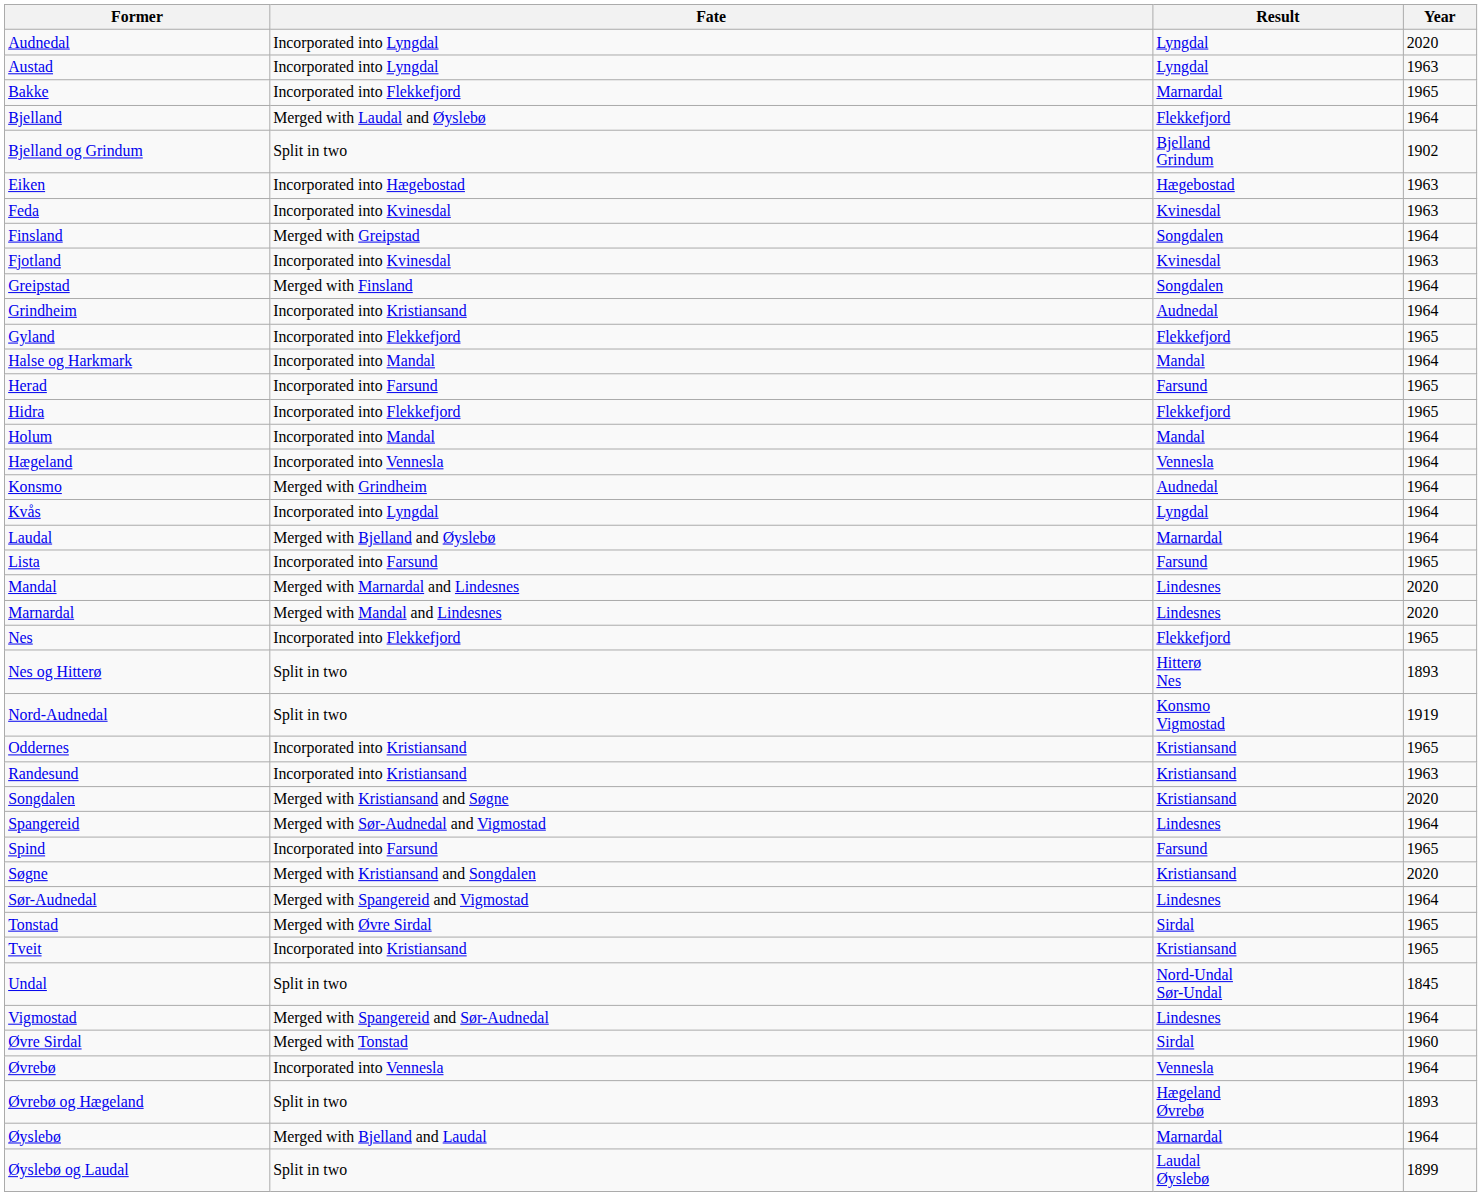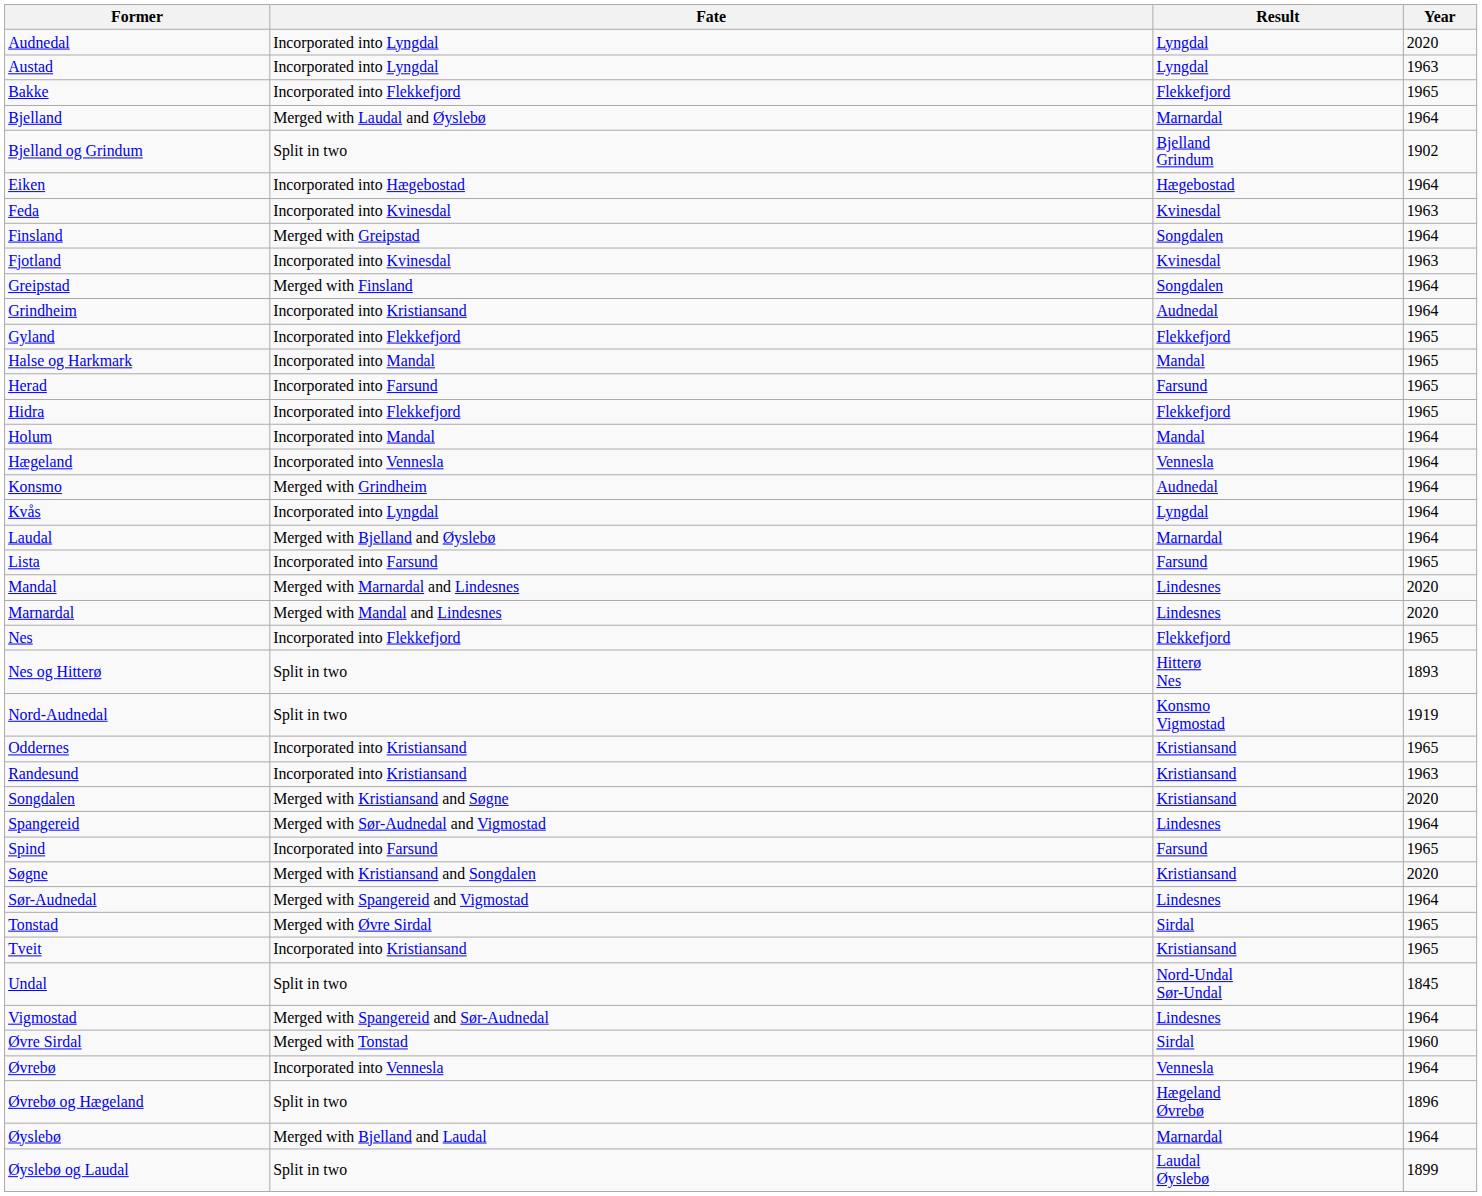 <table class="wikitable sortable" width="75%">
 <tr>
 <th width="18%">Former</th>
 <th width="60%" class="unsortable">Fate</th>
 <th width="17%">Result</th>
 <th width="5%">Year</th>
 </tr>
 <tr>
 <td><a href='#'>Audnedal</a></td>
 <td>Incorporated into <a href='#'>Lyngdal</a></td>
 <td><a href='#'>Lyngdal</a></td>
 <td>2020</td>
 </tr>
 <tr>
 <td><a href='#'>Austad</a></td>
 <td>Incorporated into <a href='#'>Lyngdal</a></td>
 <td><a href='#'>Lyngdal</a></td>
 <td>1963</td>
 </tr>
 <tr>
 <td><a href='#'>Bakke</a></td>
 <td>Incorporated into <a href='#'>Flekkefjord</a></td>
-<td><a href='#'>Marnardal</a></td>
+<td><a href='#'>Flekkefjord</a></td>
 <td>1965</td>
 </tr>
 <tr>
 <td><a href='#'>Bjelland</a></td>
 <td>Merged with <a href='#'>Laudal</a> and <a href='#'>Øyslebø</a></td>
-<td><a href='#'>Flekkefjord</a></td>
+<td><a href='#'>Marnardal</a></td>
 <td>1964</td>
 </tr>
 <tr>
 <td><a href='#'>Bjelland og Grindum</a></td>
 <td>Split in two</td>
 <td><a href='#'>Bjelland</a><br><a href='#'>Grindum</a></td>
 <td>1902</td>
 </tr>
 <tr>
 <td><a href='#'>Eiken</a></td>
 <td>Incorporated into <a href='#'>Hægebostad</a></td>
 <td><a href='#'>Hægebostad</a></td>
-<td>1963</td>
+<td>1964</td>
 </tr>
 <tr>
 <td><a href='#'>Feda</a></td>
 <td>Incorporated into <a href='#'>Kvinesdal</a></td>
 <td><a href='#'>Kvinesdal</a></td>
 <td>1963</td>
 </tr>
 <tr>
 <td><a href='#'>Finsland</a></td>
 <td>Merged with <a href='#'>Greipstad</a></td>
 <td><a href='#'>Songdalen</a></td>
 <td>1964</td>
 </tr>
 <tr>
 <td><a href='#'>Fjotland</a></td>
 <td>Incorporated into <a href='#'>Kvinesdal</a></td>
 <td><a href='#'>Kvinesdal</a></td>
 <td>1963</td>
 </tr>
 <tr>
 <td><a href='#'>Greipstad</a></td>
 <td>Merged with <a href='#'>Finsland</a></td>
 <td><a href='#'>Songdalen</a></td>
 <td>1964</td>
 </tr>
 <tr>
 <td><a href='#'>Grindheim</a></td>
 <td>Incorporated into <a href='#'>Kristiansand</a></td>
 <td><a href='#'>Audnedal</a></td>
 <td>1964</td>
 </tr>
 <tr>
 <td><a href='#'>Gyland</a></td>
 <td>Incorporated into <a href='#'>Flekkefjord</a></td>
 <td><a href='#'>Flekkefjord</a></td>
 <td>1965</td>
 </tr>
 <tr>
 <td><a href='#'>Halse og Harkmark</a></td>
 <td>Incorporated into <a href='#'>Mandal</a></td>
 <td><a href='#'>Mandal</a></td>
-<td>1964</td>
+<td>1965</td>
 </tr>
 <tr>
 <td><a href='#'>Herad</a></td>
 <td>Incorporated into <a href='#'>Farsund</a></td>
 <td><a href='#'>Farsund</a></td>
 <td>1965</td>
 </tr>
 <tr>
 <td><a href='#'>Hidra</a></td>
 <td>Incorporated into <a href='#'>Flekkefjord</a></td>
 <td><a href='#'>Flekkefjord</a></td>
 <td>1965</td>
 </tr>
 <tr>
 <td><a href='#'>Holum</a></td>
 <td>Incorporated into <a href='#'>Mandal</a></td>
 <td><a href='#'>Mandal</a></td>
 <td>1964</td>
 </tr>
 <tr>
 <td><a href='#'>Hægeland</a></td>
 <td>Incorporated into <a href='#'>Vennesla</a></td>
 <td><a href='#'>Vennesla</a></td>
 <td>1964</td>
 </tr>
 <tr>
 <td><a href='#'>Konsmo</a></td>
 <td>Merged with <a href='#'>Grindheim</a></td>
 <td><a href='#'>Audnedal</a></td>
 <td>1964</td>
 </tr>
 <tr>
 <td><a href='#'>Kvås</a></td>
 <td>Incorporated into <a href='#'>Lyngdal</a></td>
 <td><a href='#'>Lyngdal</a></td>
 <td>1964</td>
 </tr>
 <tr>
 <td><a href='#'>Laudal</a></td>
 <td>Merged with <a href='#'>Bjelland</a> and <a href='#'>Øyslebø</a></td>
 <td><a href='#'>Marnardal</a></td>
 <td>1964</td>
 </tr>
 <tr>
 <td><a href='#'>Lista</a></td>
 <td>Incorporated into <a href='#'>Farsund</a></td>
 <td><a href='#'>Farsund</a></td>
 <td>1965</td>
 </tr>
 <tr>
 <td><a href='#'>Mandal</a></td>
 <td>Merged with <a href='#'>Marnardal</a> and <a href='#'>Lindesnes</a></td>
 <td><a href='#'>Lindesnes</a></td>
 <td>2020</td>
 </tr>
 <tr>
 <td><a href='#'>Marnardal</a></td>
 <td>Merged with <a href='#'>Mandal</a> and <a href='#'>Lindesnes</a></td>
 <td><a href='#'>Lindesnes</a></td>
 <td>2020</td>
 </tr>
 <tr>
 <td><a href='#'>Nes</a></td>
 <td>Incorporated into <a href='#'>Flekkefjord</a></td>
 <td><a href='#'>Flekkefjord</a></td>
 <td>1965</td>
 </tr>
 <tr>
 <td><a href='#'>Nes og Hitterø</a></td>
 <td>Split in two</td>
 <td><a href='#'>Hitterø</a><br><a href='#'>Nes</a></td>
 <td>1893</td>
 </tr>
 <tr>
 <td><a href='#'>Nord-Audnedal</a></td>
 <td>Split in two</td>
 <td><a href='#'>Konsmo</a><br><a href='#'>Vigmostad</a></td>
 <td>1919</td>
 </tr>
 <tr>
 <td><a href='#'>Oddernes</a></td>
 <td>Incorporated into <a href='#'>Kristiansand</a></td>
 <td><a href='#'>Kristiansand</a></td>
 <td>1965</td>
 </tr>
 <tr>
 <td><a href='#'>Randesund</a></td>
 <td>Incorporated into <a href='#'>Kristiansand</a></td>
 <td><a href='#'>Kristiansand</a></td>
 <td>1963</td>
 </tr>
 <tr>
 <td><a href='#'>Songdalen</a></td>
 <td>Merged with <a href='#'>Kristiansand</a> and <a href='#'>Søgne</a></td>
 <td><a href='#'>Kristiansand</a></td>
 <td>2020</td>
 </tr>
 <tr>
 <td><a href='#'>Spangereid</a></td>
 <td>Merged with <a href='#'>Sør-Audnedal</a> and <a href='#'>Vigmostad</a></td>
 <td><a href='#'>Lindesnes</a></td>
 <td>1964</td>
 </tr>
 <tr>
 <td><a href='#'>Spind</a></td>
 <td>Incorporated into <a href='#'>Farsund</a></td>
 <td><a href='#'>Farsund</a></td>
 <td>1965</td>
 </tr>
 <tr>
 <td><a href='#'>Søgne</a></td>
 <td>Merged with <a href='#'>Kristiansand</a> and <a href='#'>Songdalen</a></td>
 <td><a href='#'>Kristiansand</a></td>
 <td>2020</td>
 </tr>
 <tr>
 <td><a href='#'>Sør-Audnedal</a></td>
 <td>Merged with <a href='#'>Spangereid</a> and <a href='#'>Vigmostad</a></td>
 <td><a href='#'>Lindesnes</a></td>
 <td>1964</td>
 </tr>
 <tr>
 <td><a href='#'>Tonstad</a></td>
 <td>Merged with <a href='#'>Øvre Sirdal</a></td>
 <td><a href='#'>Sirdal</a></td>
 <td>1965</td>
 </tr>
 <tr>
 <td><a href='#'>Tveit</a></td>
 <td>Incorporated into <a href='#'>Kristiansand</a></td>
 <td><a href='#'>Kristiansand</a></td>
 <td>1965</td>
 </tr>
 <tr>
 <td><a href='#'>Undal</a></td>
 <td>Split in two</td>
 <td><a href='#'>Nord-Undal</a><br><a href='#'>Sør-Undal</a></td>
 <td>1845</td>
 </tr>
 <tr>
 <td><a href='#'>Vigmostad</a></td>
 <td>Merged with <a href='#'>Spangereid</a> and <a href='#'>Sør-Audnedal</a></td>
 <td><a href='#'>Lindesnes</a></td>
 <td>1964</td>
 </tr>
 <tr>
 <td><a href='#'>Øvre Sirdal</a></td>
 <td>Merged with <a href='#'>Tonstad</a></td>
 <td><a href='#'>Sirdal</a></td>
 <td>1960</td>
 </tr>
 <tr>
 <td><a href='#'>Øvrebø</a></td>
 <td>Incorporated into <a href='#'>Vennesla</a></td>
 <td><a href='#'>Vennesla</a></td>
 <td>1964</td>
 </tr>
 <tr>
 <td><a href='#'>Øvrebø og Hægeland</a></td>
 <td>Split in two</td>
 <td><a href='#'>Hægeland</a><br><a href='#'>Øvrebø</a></td>
-<td>1893</td>
+<td>1896</td>
 </tr>
 <tr>
 <td><a href='#'>Øyslebø</a></td>
 <td>Merged with <a href='#'>Bjelland</a> and <a href='#'>Laudal</a></td>
 <td><a href='#'>Marnardal</a></td>
 <td>1964</td>
 </tr>
 <tr>
 <td><a href='#'>Øyslebø og Laudal</a></td>
 <td>Split in two</td>
 <td><a href='#'>Laudal</a><br><a href='#'>Øyslebø</a></td>
 <td>1899</td>
 </tr>
 </table>
